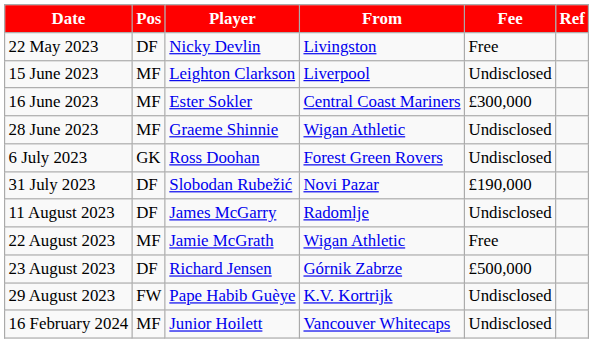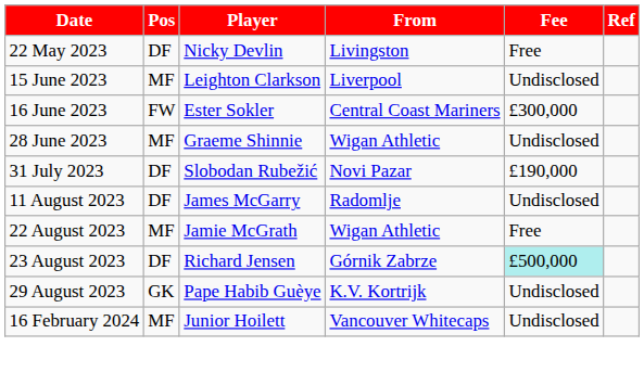 <table class="wikitable"  style="text-align:left; font-size:90%; ">
 <tr>
 <th style="background:#FF0000; color:white;" scope="col"><strong>Date</strong></th>
 <th style="background:#FF0000; color:white;" scope="col"><strong>Pos</strong></th>
 <th style="background:#FF0000; color:white;" scope="col"><strong>Player</strong></th>
 <th style="background:#FF0000; color:white;" scope="col"><strong>From</strong></th>
 <th style="background:#FF0000; color:white;" scope="col"><strong>Fee</strong></th>
 <th style="background:#FF0000; color:white;" scope="col"><strong>Ref</strong></th>
 </tr>
 <tr>
 <td>22 May 2023</td>
 <td>DF</td>
 <td> <a href='#'>Nicky Devlin</a></td>
 <td> <a href='#'>Livingston</a></td>
 <td>Free</td>
 <td></td>
 </tr>
 <tr>
 <td>15 June 2023</td>
 <td>MF</td>
 <td> <a href='#'>Leighton Clarkson</a></td>
 <td> <a href='#'>Liverpool</a></td>
 <td>Undisclosed</td>
 <td></td>
 </tr>
 <tr>
 <td>16 June 2023</td>
-<td>MF</td>
+<td>FW</td>
 <td> <a href='#'>Ester Sokler</a></td>
 <td> <a href='#'>Central Coast Mariners</a></td>
 <td>£300,000</td>
 <td></td>
 </tr>
 <tr>
 <td>28 June 2023</td>
 <td>MF</td>
 <td> <a href='#'>Graeme Shinnie</a></td>
 <td> <a href='#'>Wigan Athletic</a></td>
-<td>Undisclosed</td>
-<td></td>
-</tr>
-<tr>
-<td>6 July 2023</td>
-<td>GK</td>
-<td> <a href='#'>Ross Doohan</a></td>
-<td> <a href='#'>Forest Green Rovers</a></td>
 <td>Undisclosed</td>
 <td></td>
 </tr>
 <tr>
 <td>31 July 2023</td>
 <td>DF</td>
 <td> <a href='#'>Slobodan Rubežić</a></td>
 <td> <a href='#'>Novi Pazar</a></td>
 <td>£190,000</td>
 <td></td>
 </tr>
 <tr>
 <td>11 August 2023</td>
 <td>DF</td>
 <td> <a href='#'>James McGarry</a></td>
 <td> <a href='#'>Radomlje</a></td>
 <td>Undisclosed</td>
 <td></td>
 </tr>
 <tr>
 <td>22 August 2023</td>
 <td>MF</td>
 <td> <a href='#'>Jamie McGrath</a></td>
 <td> <a href='#'>Wigan Athletic</a></td>
 <td>Free</td>
 <td></td>
 </tr>
 <tr>
 <td>23 August 2023</td>
 <td>DF</td>
 <td> <a href='#'>Richard Jensen</a></td>
 <td> <a href='#'>Górnik Zabrze</a></td>
-<td>£500,000</td>
+<td style="background: paleturquoise;">£500,000</td>
 <td></td>
 </tr>
 <tr>
 <td>29 August 2023</td>
-<td>FW</td>
+<td>GK</td>
 <td> <a href='#'>Pape Habib Guèye</a></td>
 <td> <a href='#'>K.V. Kortrijk</a></td>
 <td>Undisclosed</td>
 <td></td>
 </tr>
 <tr>
 <td>16 February 2024</td>
 <td>MF</td>
 <td> <a href='#'>Junior Hoilett</a></td>
 <td> <a href='#'>Vancouver Whitecaps</a></td>
 <td>Undisclosed</td>
 <td></td>
 </tr>
 </table>
